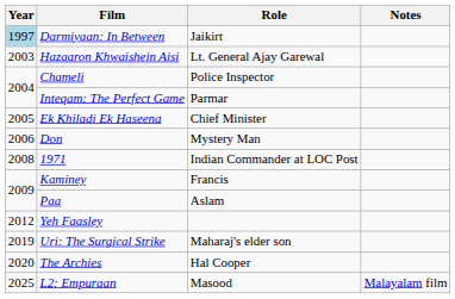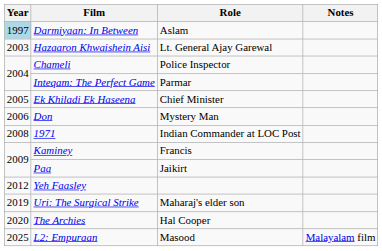 <table class="wikitable">
 <tr>
 <th>Year</th>
 <th>Film</th>
 <th>Role</th>
 <th>Notes</th>
 </tr>
 <tr>
 <td style="background: lightblue;">1997</td>
 <td><a href='#'><em>Darmiyaan: In Between</em></a></td>
-<td>Jaikirt</td>
+<td>Aslam</td>
 <td></td>
 </tr>
 <tr>
 <td>2003</td>
 <td><a href='#'><em>Hazaaron Khwaishein Aisi</em></a></td>
 <td>Lt. General Ajay Garewal</td>
 <td></td>
 </tr>
 <tr>
 <td rowspan="2">2004</td>
 <td><a href='#'><em>Chameli</em></a></td>
 <td>Police Inspector</td>
 <td></td>
 </tr>
 <tr>
 <td><a href='#'><em>Inteqam: The Perfect Game</em></a></td>
 <td>Parmar</td>
 <td></td>
 </tr>
 <tr>
 <td>2005</td>
 <td><a href='#'><em>Ek Khiladi Ek Haseena</em></a></td>
 <td>Chief Minister</td>
 <td></td>
 </tr>
 <tr>
 <td>2006</td>
 <td><a href='#'><em>Don</em></a></td>
 <td>Mystery Man</td>
 <td></td>
 </tr>
 <tr>
 <td>2008</td>
 <td><a href='#'><em>1971</em></a></td>
 <td>Indian Commander at LOC Post</td>
 <td></td>
 </tr>
 <tr>
 <td rowspan="2">2009</td>
 <td><em><a href='#'>Kaminey</a></em></td>
 <td>Francis</td>
 <td></td>
 </tr>
 <tr>
 <td><a href='#'><em>Paa</em></a></td>
-<td>Aslam</td>
+<td>Jaikirt</td>
 <td></td>
 </tr>
 <tr>
 <td>2012</td>
 <td><a href='#'><em>Yeh Faasley</em></a></td>
 <td></td>
 <td></td>
 </tr>
 <tr>
 <td>2019</td>
 <td><a href='#'><em>Uri: The Surgical Strike</em></a></td>
 <td>Maharaj's elder son</td>
 <td></td>
 </tr>
 <tr>
 <td>2020</td>
 <td><a href='#'><em>The Archies</em></a></td>
 <td>Hal Cooper</td>
 <td></td>
 </tr>
 <tr>
 <td>2025</td>
 <td><a href='#'><em>L2: Empuraan</em></a></td>
 <td>Masood</td>
 <td><a href='#'>Malayalam</a> film</td>
 </tr>
 </table>
